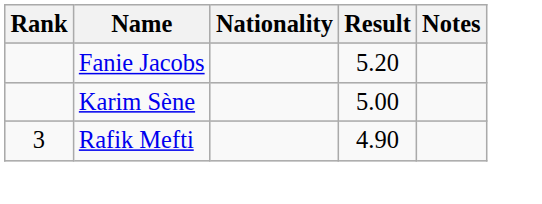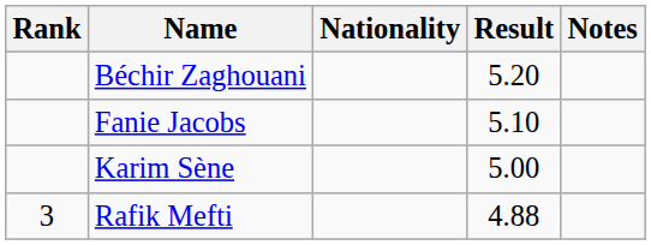 <table class="wikitable sortable" style="text-align:center">
 <tr>
 <th>Rank</th>
 <th>Name</th>
 <th>Nationality</th>
 <th>Result</th>
 <th>Notes</th>
 </tr>
 <tr>
 <td></td>
+<td align=left><a href='#'>Béchir Zaghouani</a></td>
+<td align=left></td>
+<td>5.20</td>
+<td></td>
+</tr>
+<tr>
+<td></td>
 <td align=left><a href='#'>Fanie Jacobs</a></td>
 <td align=left></td>
-<td>5.20</td>
+<td>5.10</td>
 <td></td>
 </tr>
 <tr>
 <td></td>
 <td align=left><a href='#'>Karim Sène</a></td>
 <td align=left></td>
 <td>5.00</td>
 <td></td>
 </tr>
 <tr>
 <td>3</td>
 <td align=left><a href='#'>Rafik Mefti</a></td>
 <td align=left></td>
-<td>4.90</td>
+<td>4.88</td>
 <td></td>
 </tr>
 </table>
